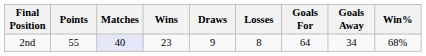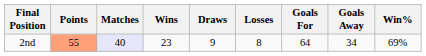 <table class="wikitable" style="font-size: 95%; text-align: center;">
 <tr>
 <th width=60>Final Position</th>
 <th width=60>Points</th>
 <th width=60>Matches</th>
 <th width=60>Wins</th>
 <th width=60>Draws</th>
 <th width=60>Losses</th>
 <th width=60>Goals For</th>
 <th width=60>Goals Away</th>
 <th width=60>Win%</th>
 </tr>
 <tr>
 <td>2nd</td>
-<td>55</td>
+<td style="background: lightsalmon;">55</td>
 <td style="background: lavender;">40</td>
 <td>23</td>
 <td>9</td>
 <td>8</td>
 <td>64</td>
 <td>34</td>
-<td>68%</td>
+<td>69%</td>
 </tr>
 </table>
